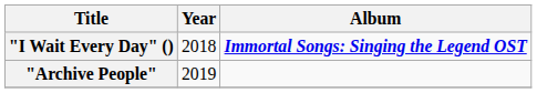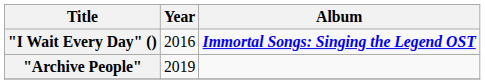 <table class="wikitable plainrowheaders" style="text-align:center;">
 <tr>
 <th scope="col" rowspan="1">Title</th>
 <th scope="col" rowspan="1">Year</th>
 <th scope="col" rowspan="1">Album</th>
 </tr>
 <tr>
 <th scope="row">"I Wait Every Day" () </th>
-<td>2018</td>
+<td>2016</td>
 <td><strong><em><a href='#'>Immortal Songs: Singing the Legend OST</a></em></strong></td>
 </tr>
 <tr>
 <th scope="row">"Archive People" </th>
 <td>2019</td>
 <td></td>
 </tr>
 <tr>
 </tr>
 </table>
